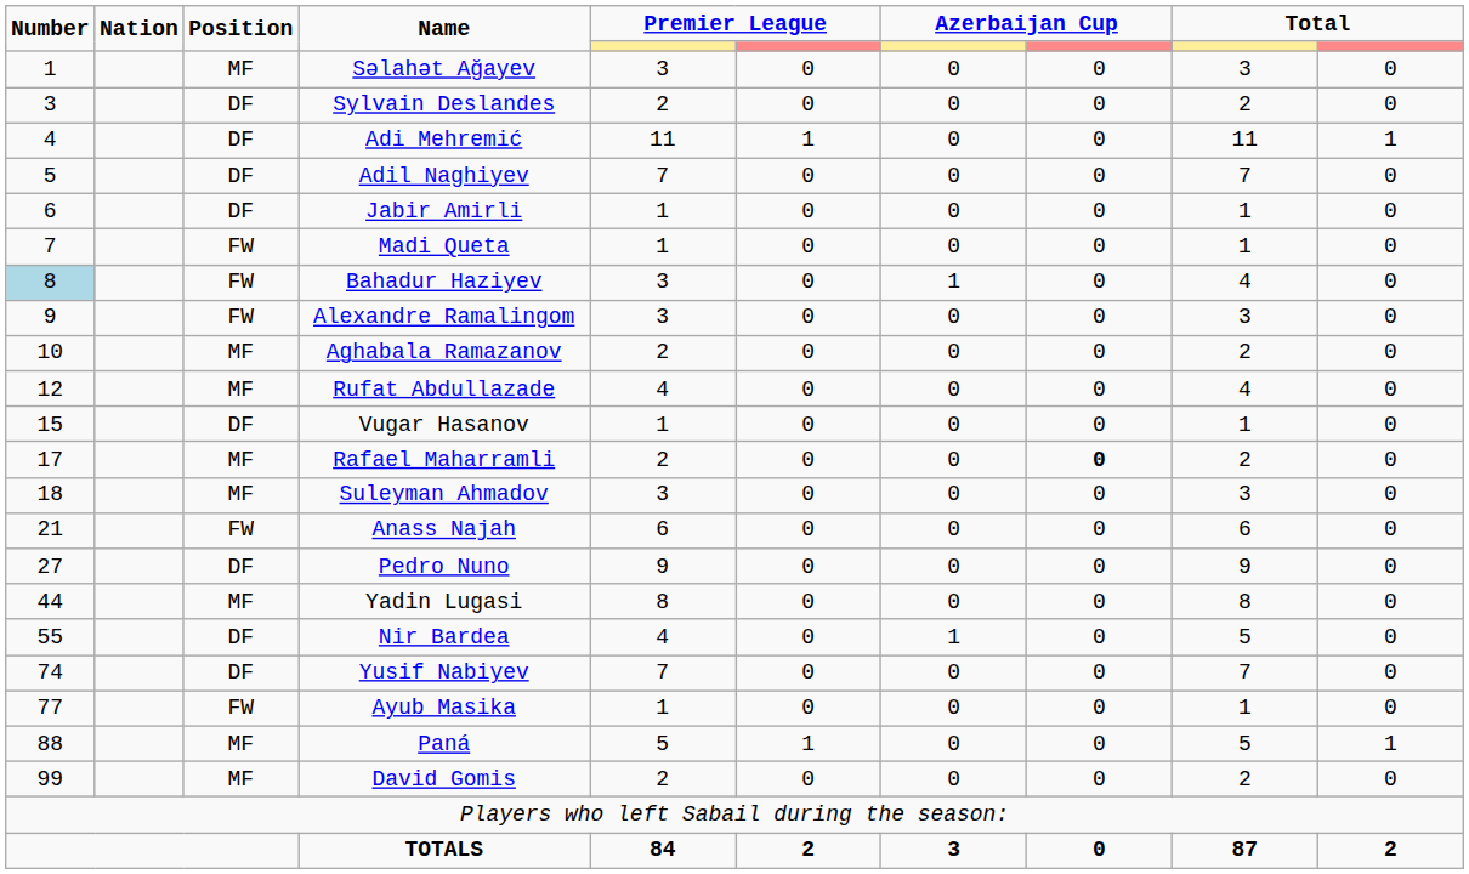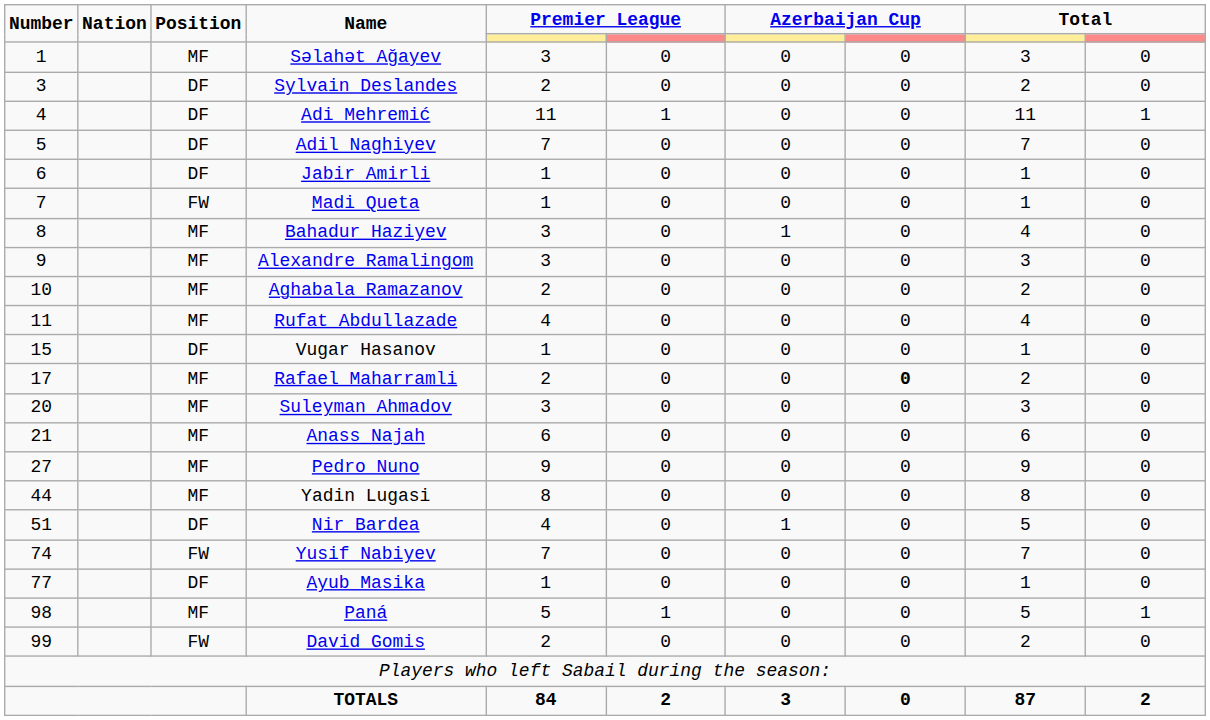 <table class="wikitable" style="text-align:center;">
 <tr>
 <td rowspan="2"  style="width:5%; text-align:center;"><strong>Number</strong></td>
 <td rowspan="2"  style="width:5%; text-align:center;"><strong>Nation</strong></td>
 <td rowspan="2"  style="width:5%; text-align:center;"><strong>Position</strong></td>
 <td rowspan="2"  style="width:20%; text-align:center;"><strong>Name</strong></td>
 <td colspan="2" style="text-align:center;"><strong><a href='#'>Premier League</a></strong></td>
 <td colspan="2" style="text-align:center;"><strong><a href='#'>Azerbaijan Cup</a></strong></td>
 <td colspan="2" style="text-align:center;"><strong>Total</strong></td>
 </tr>
 <tr>
 <th style="width:60px; background:#fe9;"></th>
 <th style="width:60px; background:#ff8888;"></th>
 <th style="width:60px; background:#fe9;"></th>
 <th style="width:60px; background:#ff8888;"></th>
 <th style="width:60px; background:#fe9;"></th>
 <th style="width:60px; background:#ff8888;"></th>
 </tr>
 <tr>
 <td>1</td>
 <td></td>
 <td>MF</td>
 <td><a href='#'>Səlahət Ağayev</a></td>
 <td>3</td>
 <td>0</td>
 <td>0</td>
 <td>0</td>
 <td>3</td>
 <td>0</td>
 </tr>
 <tr>
 <td>3</td>
 <td></td>
 <td>DF</td>
 <td><a href='#'>Sylvain Deslandes</a></td>
 <td>2</td>
 <td>0</td>
 <td>0</td>
 <td>0</td>
 <td>2</td>
 <td>0</td>
 </tr>
 <tr>
 <td>4</td>
 <td></td>
 <td>DF</td>
 <td><a href='#'>Adi Mehremić</a></td>
 <td>11</td>
 <td>1</td>
 <td>0</td>
 <td>0</td>
 <td>11</td>
 <td>1</td>
 </tr>
 <tr>
 <td>5</td>
 <td></td>
 <td>DF</td>
 <td><a href='#'>Adil Naghiyev</a></td>
 <td>7</td>
 <td>0</td>
 <td>0</td>
 <td>0</td>
 <td>7</td>
 <td>0</td>
 </tr>
 <tr>
 <td>6</td>
 <td></td>
 <td>DF</td>
 <td><a href='#'>Jabir Amirli</a></td>
 <td>1</td>
 <td>0</td>
 <td>0</td>
 <td>0</td>
 <td>1</td>
 <td>0</td>
 </tr>
 <tr>
 <td>7</td>
 <td></td>
 <td>FW</td>
 <td><a href='#'>Madi Queta</a></td>
 <td>1</td>
 <td>0</td>
 <td>0</td>
 <td>0</td>
 <td>1</td>
 <td>0</td>
 </tr>
 <tr>
-<td style="background: lightblue;">8</td>
+<td>8</td>
 <td></td>
-<td>FW</td>
+<td>MF</td>
 <td><a href='#'>Bahadur Haziyev</a></td>
 <td>3</td>
 <td>0</td>
 <td>1</td>
 <td>0</td>
 <td>4</td>
 <td>0</td>
 </tr>
 <tr>
 <td>9</td>
 <td></td>
-<td>FW</td>
+<td>MF</td>
 <td><a href='#'>Alexandre Ramalingom</a></td>
 <td>3</td>
 <td>0</td>
 <td>0</td>
 <td>0</td>
 <td>3</td>
 <td>0</td>
 </tr>
 <tr>
 <td>10</td>
 <td></td>
 <td>MF</td>
 <td><a href='#'>Aghabala Ramazanov</a></td>
 <td>2</td>
 <td>0</td>
 <td>0</td>
 <td>0</td>
 <td>2</td>
 <td>0</td>
 </tr>
 <tr>
-<td>12</td>
+<td>11</td>
 <td></td>
 <td>MF</td>
 <td><a href='#'>Rufat Abdullazade</a></td>
 <td>4</td>
 <td>0</td>
 <td>0</td>
 <td>0</td>
 <td>4</td>
 <td>0</td>
 </tr>
 <tr>
 <td>15</td>
 <td></td>
 <td>DF</td>
 <td>Vugar Hasanov</td>
 <td>1</td>
 <td>0</td>
 <td>0</td>
 <td>0</td>
 <td>1</td>
 <td>0</td>
 </tr>
 <tr>
 <td>17</td>
 <td></td>
 <td>MF</td>
 <td><a href='#'>Rafael Maharramli</a></td>
 <td>2</td>
 <td>0</td>
 <td>0</td>
 <td><strong>0</strong></td>
 <td>2</td>
 <td>0</td>
 </tr>
 <tr>
-<td>18</td>
+<td>20</td>
 <td></td>
 <td>MF</td>
 <td><a href='#'>Suleyman Ahmadov</a></td>
 <td>3</td>
 <td>0</td>
 <td>0</td>
 <td>0</td>
 <td>3</td>
 <td>0</td>
 </tr>
 <tr>
 <td>21</td>
 <td></td>
-<td>FW</td>
+<td>MF</td>
 <td><a href='#'>Anass Najah</a></td>
 <td>6</td>
 <td>0</td>
 <td>0</td>
 <td>0</td>
 <td>6</td>
 <td>0</td>
 </tr>
 <tr>
 <td>27</td>
 <td></td>
-<td>DF</td>
+<td>MF</td>
 <td><a href='#'>Pedro Nuno</a></td>
 <td>9</td>
 <td>0</td>
 <td>0</td>
 <td>0</td>
 <td>9</td>
 <td>0</td>
 </tr>
 <tr>
 <td>44</td>
 <td></td>
 <td>MF</td>
 <td>Yadin Lugasi</td>
 <td>8</td>
 <td>0</td>
 <td>0</td>
 <td>0</td>
 <td>8</td>
 <td>0</td>
 </tr>
 <tr>
-<td>55</td>
+<td>51</td>
 <td></td>
 <td>DF</td>
 <td><a href='#'>Nir Bardea</a></td>
 <td>4</td>
 <td>0</td>
 <td>1</td>
 <td>0</td>
 <td>5</td>
 <td>0</td>
 </tr>
 <tr>
 <td>74</td>
 <td></td>
-<td>DF</td>
+<td>FW</td>
 <td><a href='#'>Yusif Nabiyev</a></td>
 <td>7</td>
 <td>0</td>
 <td>0</td>
 <td>0</td>
 <td>7</td>
 <td>0</td>
 </tr>
 <tr>
 <td>77</td>
 <td></td>
-<td>FW</td>
+<td>DF</td>
 <td><a href='#'>Ayub Masika</a></td>
 <td>1</td>
 <td>0</td>
 <td>0</td>
 <td>0</td>
 <td>1</td>
 <td>0</td>
 </tr>
 <tr>
-<td>88</td>
+<td>98</td>
 <td></td>
 <td>MF</td>
 <td><a href='#'>Paná</a></td>
 <td>5</td>
 <td>1</td>
 <td>0</td>
 <td>0</td>
 <td>5</td>
 <td>1</td>
 </tr>
 <tr>
 <td>99</td>
 <td></td>
-<td>MF</td>
+<td>FW</td>
 <td><a href='#'>David Gomis</a></td>
 <td>2</td>
 <td>0</td>
 <td>0</td>
 <td>0</td>
 <td>2</td>
 <td>0</td>
 </tr>
 <tr>
 <td colspan="14"><em>Players who left Sabail during the season:</em></td>
 </tr>
 <tr>
 <td colspan="3"></td>
 <td><strong>TOTALS</strong></td>
 <td><strong>84</strong></td>
 <td><strong>2</strong></td>
 <td><strong>3</strong></td>
 <td><strong>0</strong></td>
 <td><strong>87</strong></td>
 <td><strong>2</strong></td>
 </tr>
 </table>
